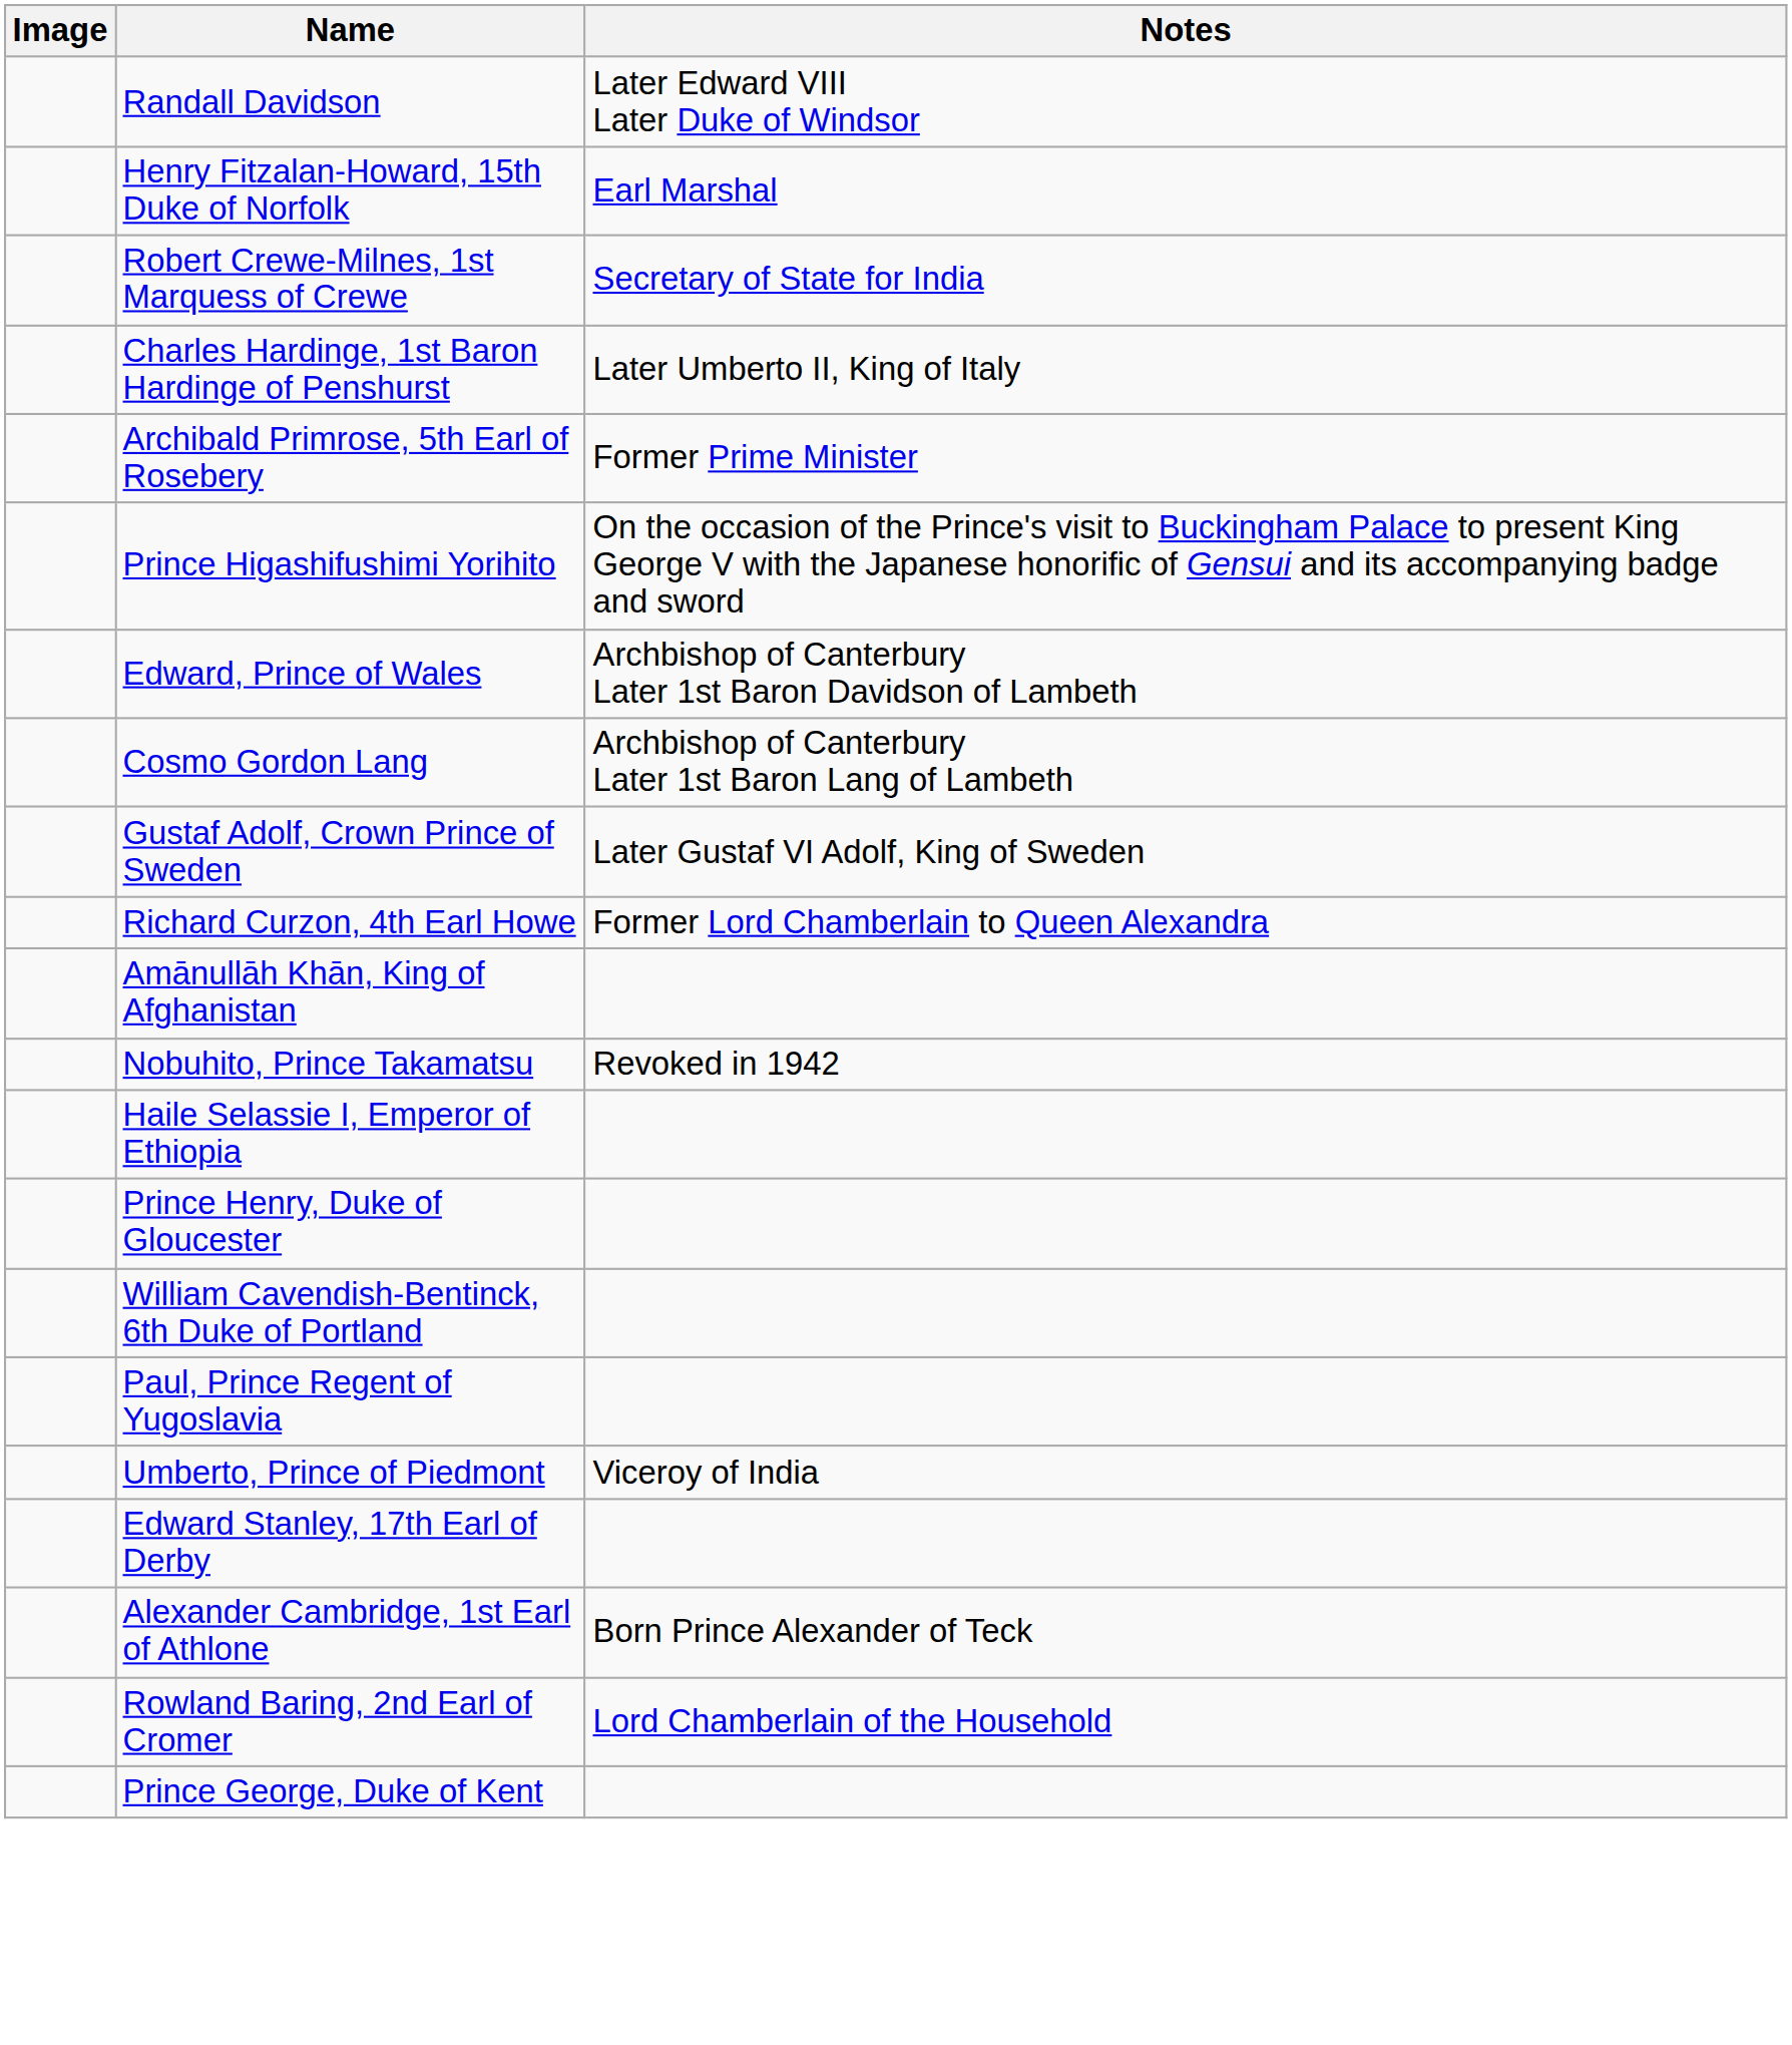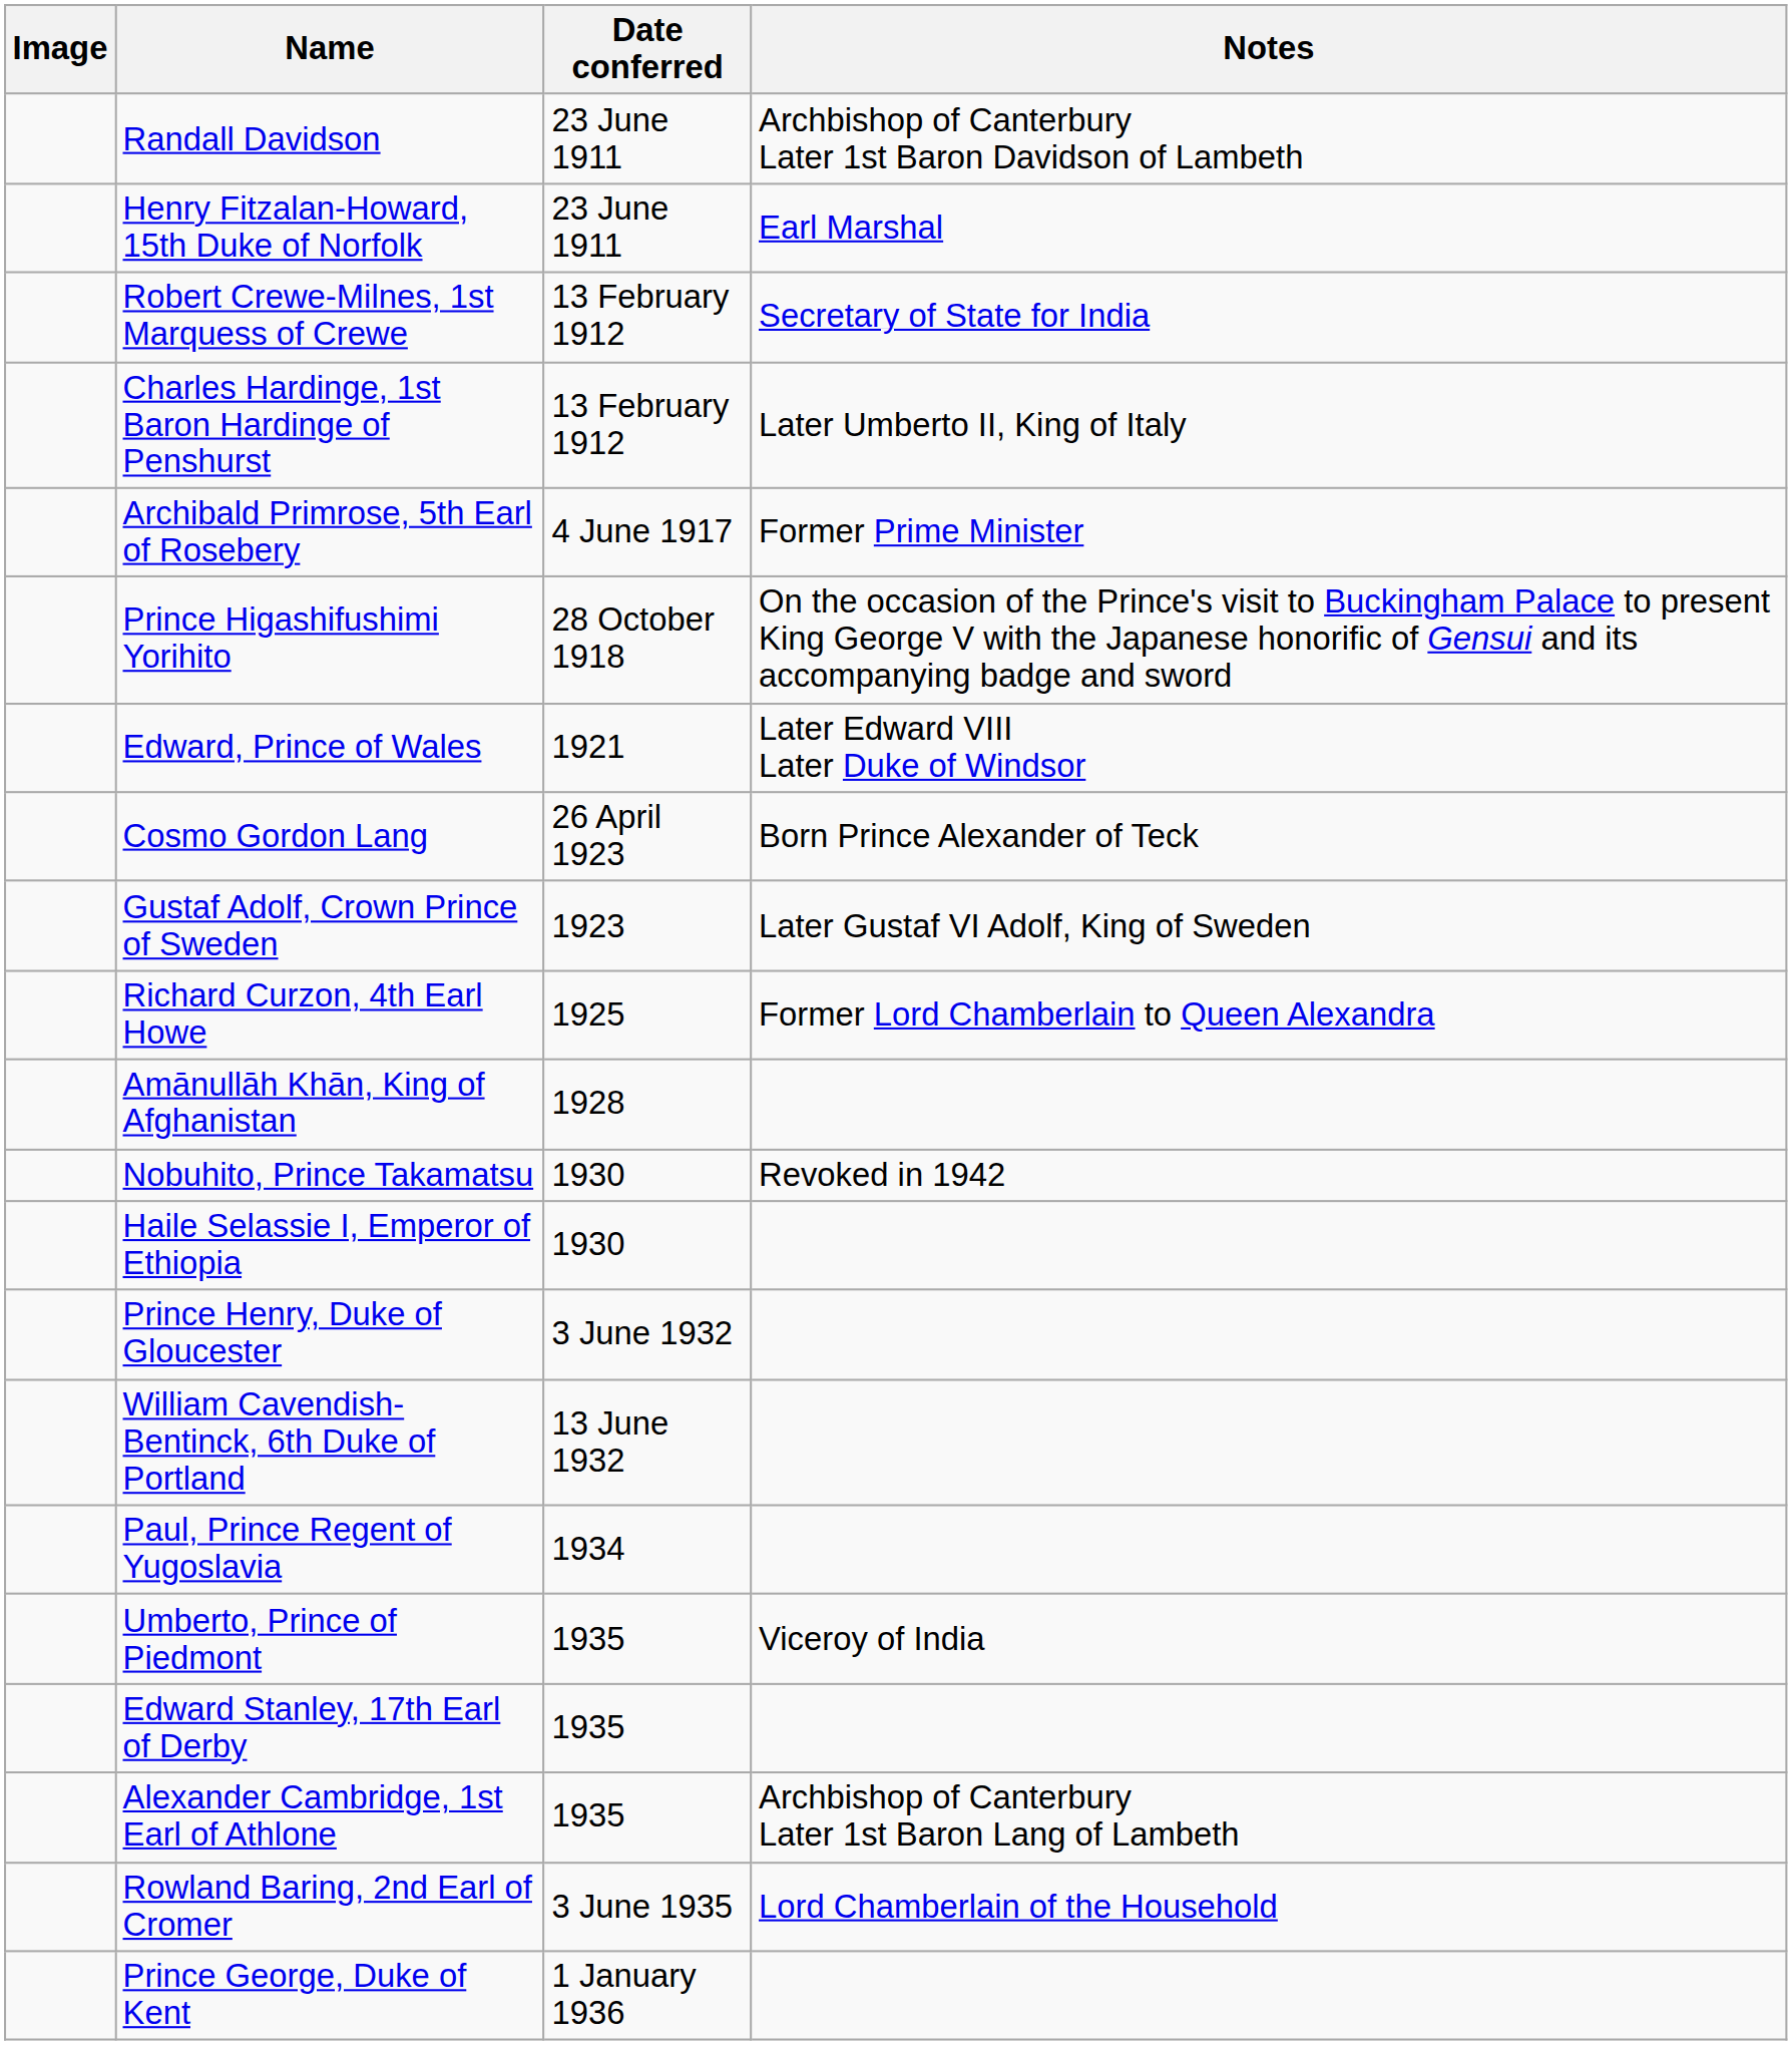 <table class="wikitable">
 <tr>
 <th>Image</th>
 <th>Name</th>
+<th>Date conferred</th>
 <th>Notes</th>
 </tr>
 <tr>
 <td></td>
 <td><a href='#'>Randall Davidson</a> </td>
-<td>Later Edward VIII<br>Later <a href='#'>Duke of Windsor</a></td>
+<td>23 June 1911</td>
+<td>Archbishop of Canterbury<br>Later 1st Baron Davidson of Lambeth</td>
 </tr>
 <tr>
 <td></td>
 <td><a href='#'>Henry Fitzalan-Howard, 15th Duke of Norfolk</a> </td>
+<td>23 June 1911</td>
 <td><a href='#'>Earl Marshal</a></td>
 </tr>
 <tr>
 <td></td>
 <td><a href='#'>Robert Crewe-Milnes, 1st Marquess of Crewe</a> </td>
+<td>13 February 1912</td>
 <td><a href='#'>Secretary of State for India</a></td>
 </tr>
 <tr>
 <td></td>
 <td><a href='#'>Charles Hardinge, 1st Baron Hardinge of Penshurst</a> </td>
+<td>13 February 1912</td>
 <td>Later Umberto II, King of Italy</td>
 </tr>
 <tr>
 <td></td>
 <td><a href='#'>Archibald Primrose, 5th Earl of Rosebery</a> </td>
+<td>4 June 1917</td>
 <td>Former <a href='#'>Prime Minister</a></td>
 </tr>
 <tr>
 <td></td>
 <td><a href='#'>Prince Higashifushimi Yorihito</a> </td>
+<td>28 October 1918</td>
 <td>On the occasion of the Prince's visit to <a href='#'>Buckingham Palace</a> to present King George V with the Japanese honorific of <a href='#'><em>Gensui</em></a> and its accompanying badge and sword</td>
 </tr>
 <tr>
 <td></td>
 <td><a href='#'>Edward, Prince of Wales</a> </td>
-<td>Archbishop of Canterbury<br>Later 1st Baron Davidson of Lambeth</td>
+<td>1921</td>
+<td>Later Edward VIII<br>Later <a href='#'>Duke of Windsor</a></td>
 </tr>
 <tr>
 <td></td>
 <td><a href='#'>Cosmo Gordon Lang</a></td>
-<td>Archbishop of Canterbury<br>Later 1st Baron Lang of Lambeth</td>
+<td>26 April 1923</td>
+<td>Born Prince Alexander of Teck</td>
 </tr>
 <tr>
 <td></td>
 <td><a href='#'>Gustaf Adolf, Crown Prince of Sweden</a> </td>
+<td>1923</td>
 <td>Later Gustaf VI Adolf, King of Sweden</td>
 </tr>
 <tr>
 <td></td>
 <td><a href='#'>Richard Curzon, 4th Earl Howe</a> </td>
+<td>1925</td>
 <td>Former <a href='#'>Lord Chamberlain</a> to <a href='#'>Queen Alexandra</a></td>
 </tr>
 <tr>
 <td></td>
 <td><a href='#'>Amānullāh Khān, King of Afghanistan</a></td>
+<td>1928</td>
 <td></td>
 </tr>
 <tr>
 <td></td>
 <td><a href='#'>Nobuhito, Prince Takamatsu</a></td>
+<td>1930</td>
 <td>Revoked in 1942</td>
 </tr>
 <tr>
 <td></td>
 <td><a href='#'>Haile Selassie I, Emperor of Ethiopia</a> </td>
+<td>1930</td>
 <td></td>
 </tr>
 <tr>
 <td></td>
 <td><a href='#'>Prince Henry, Duke of Gloucester</a> </td>
+<td>3 June 1932</td>
 <td></td>
 </tr>
 <tr>
 <td></td>
 <td><a href='#'>William Cavendish-Bentinck, 6th Duke of Portland</a> </td>
+<td>13 June 1932</td>
 <td></td>
 </tr>
 <tr>
 <td></td>
 <td><a href='#'>Paul, Prince Regent of Yugoslavia</a> </td>
+<td>1934</td>
 <td></td>
 </tr>
 <tr>
 <td></td>
 <td><a href='#'>Umberto, Prince of Piedmont</a></td>
+<td>1935</td>
 <td>Viceroy of India</td>
 </tr>
 <tr>
 <td></td>
 <td><a href='#'>Edward Stanley, 17th Earl of Derby</a> </td>
+<td>1935</td>
 <td></td>
 </tr>
 <tr>
 <td></td>
 <td><a href='#'>Alexander Cambridge, 1st Earl of Athlone</a> </td>
-<td>Born Prince Alexander of Teck</td>
+<td>1935</td>
+<td>Archbishop of Canterbury<br>Later 1st Baron Lang of Lambeth</td>
 </tr>
 <tr>
 <td><br></td>
 <td><a href='#'>Rowland Baring, 2nd Earl of Cromer</a> </td>
+<td>3 June 1935</td>
 <td><a href='#'>Lord Chamberlain of the Household</a></td>
 </tr>
 <tr>
 <td></td>
 <td><a href='#'>Prince George, Duke of Kent</a> </td>
+<td>1 January 1936</td>
 <td></td>
 </tr>
 </table>
